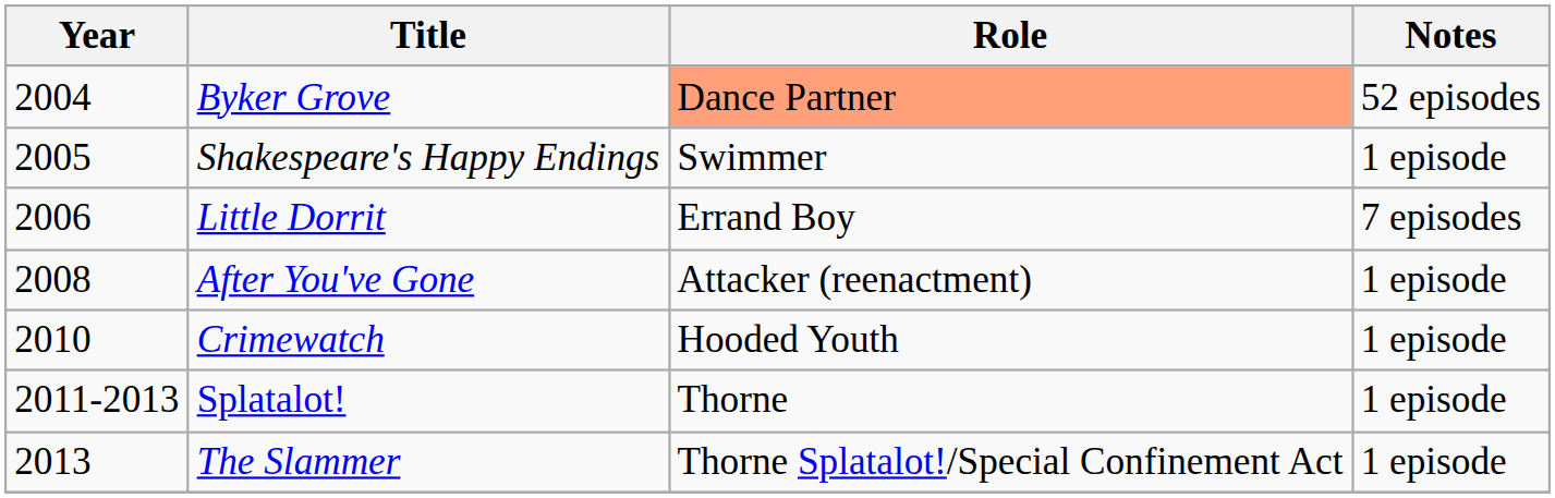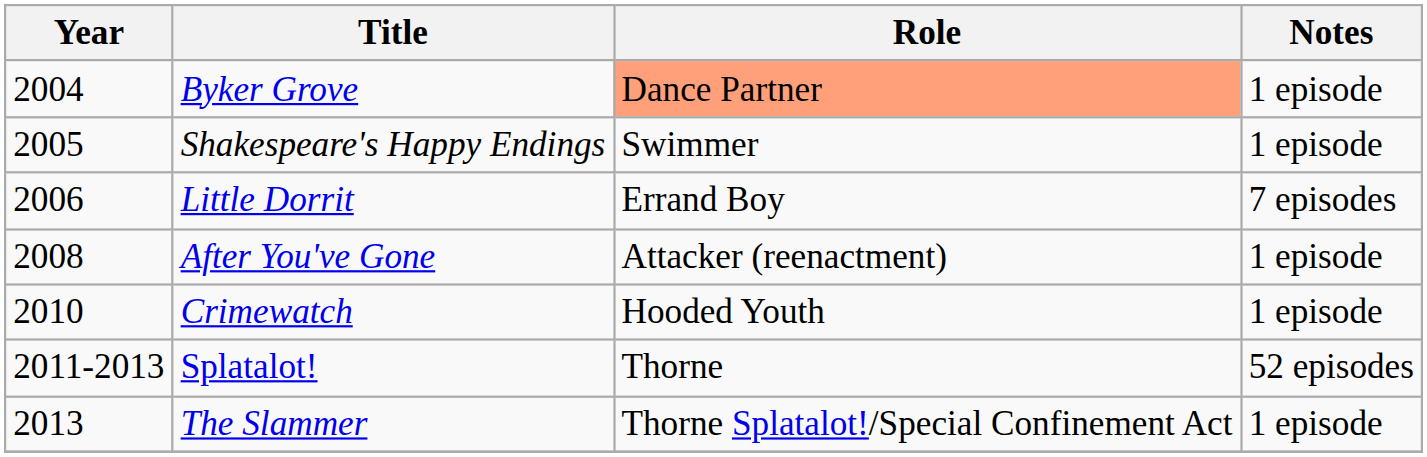 <table class="wikitable sortable">
 <tr>
 <th>Year</th>
 <th>Title</th>
 <th>Role</th>
 <th>Notes</th>
 </tr>
 <tr>
 <td>2004</td>
 <td><em><a href='#'>Byker Grove</a></em></td>
 <td style="background: lightsalmon;">Dance Partner</td>
-<td>52 episodes</td>
+<td>1 episode</td>
 </tr>
 <tr>
 <td>2005</td>
 <td><em>Shakespeare's Happy Endings</em></td>
 <td>Swimmer</td>
 <td>1 episode</td>
 </tr>
 <tr>
 <td>2006</td>
 <td><em><a href='#'>Little Dorrit</a></em></td>
 <td>Errand Boy</td>
 <td>7 episodes</td>
 </tr>
 <tr>
 <td>2008</td>
 <td><em><a href='#'>After You've Gone</a></em></td>
 <td>Attacker (reenactment)</td>
 <td>1 episode</td>
 </tr>
 <tr>
 <td>2010</td>
 <td><em><a href='#'>Crimewatch</a></em></td>
 <td>Hooded Youth</td>
 <td>1 episode</td>
 </tr>
 <tr>
 <td>2011-2013</td>
 <td><a href='#'>Splatalot!</a></td>
 <td>Thorne</td>
-<td>1 episode</td>
+<td>52 episodes</td>
 </tr>
 <tr>
 <td>2013</td>
 <td><em><a href='#'>The Slammer</a></em></td>
 <td>Thorne <a href='#'>Splatalot!</a>/Special Confinement Act</td>
 <td>1 episode</td>
 </tr>
 <tr>
 </tr>
 </table>
